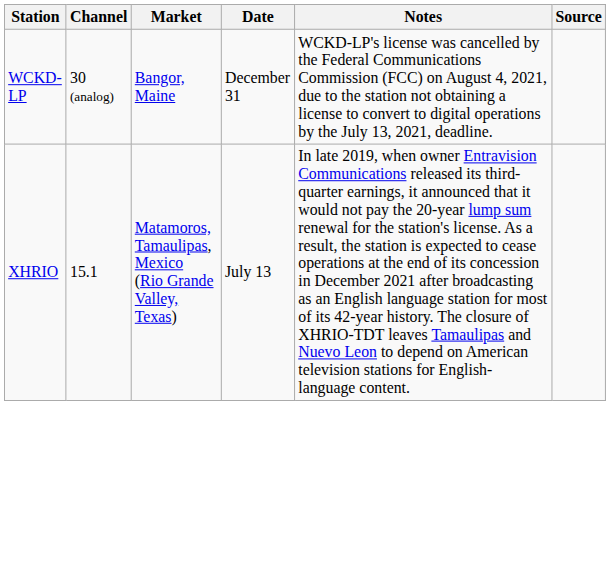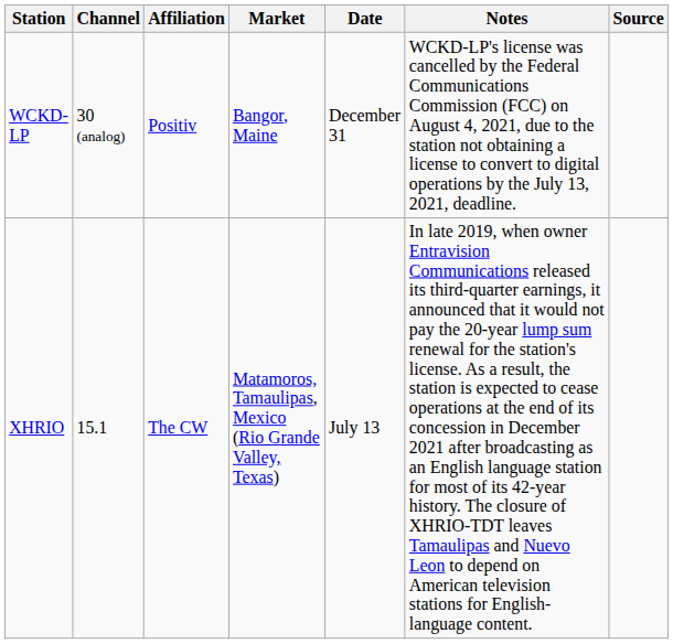 <table class="wikitable">
 <tr>
 <th>Station</th>
 <th>Channel</th>
+<th>Affiliation</th>
 <th>Market</th>
 <th>Date</th>
 <th>Notes</th>
 <th>Source</th>
 </tr>
 <tr>
 <td><a href='#'>WCKD-LP</a></td>
 <td>30 <small>(analog)</small></td>
+<td><a href='#'>Positiv</a></td>
 <td><a href='#'>Bangor, Maine</a></td>
 <td>December 31</td>
 <td>WCKD-LP's license was cancelled by the Federal Communications Commission (FCC) on August 4, 2021, due to the station not obtaining a license to convert to digital operations by the July 13, 2021, deadline.</td>
 <td></td>
 </tr>
 <tr>
 <td><a href='#'>XHRIO</a></td>
 <td>15.1</td>
+<td><a href='#'>The CW</a></td>
 <td><a href='#'>Matamoros, Tamaulipas</a>, <a href='#'>Mexico</a><br>(<a href='#'>Rio Grande Valley, Texas</a>)</td>
 <td>July 13</td>
 <td>In late 2019, when owner <a href='#'>Entravision Communications</a> released its third-quarter earnings, it announced that it would not pay the 20-year <a href='#'>lump sum</a> renewal for the station's license. As a result, the station is expected to cease operations at the end of its concession in December 2021 after broadcasting as an English language station for most of its 42-year history. The closure of XHRIO-TDT leaves <a href='#'>Tamaulipas</a> and <a href='#'>Nuevo Leon</a> to depend on American television stations for English-language content.</td>
 <td></td>
 </tr>
 </table>
